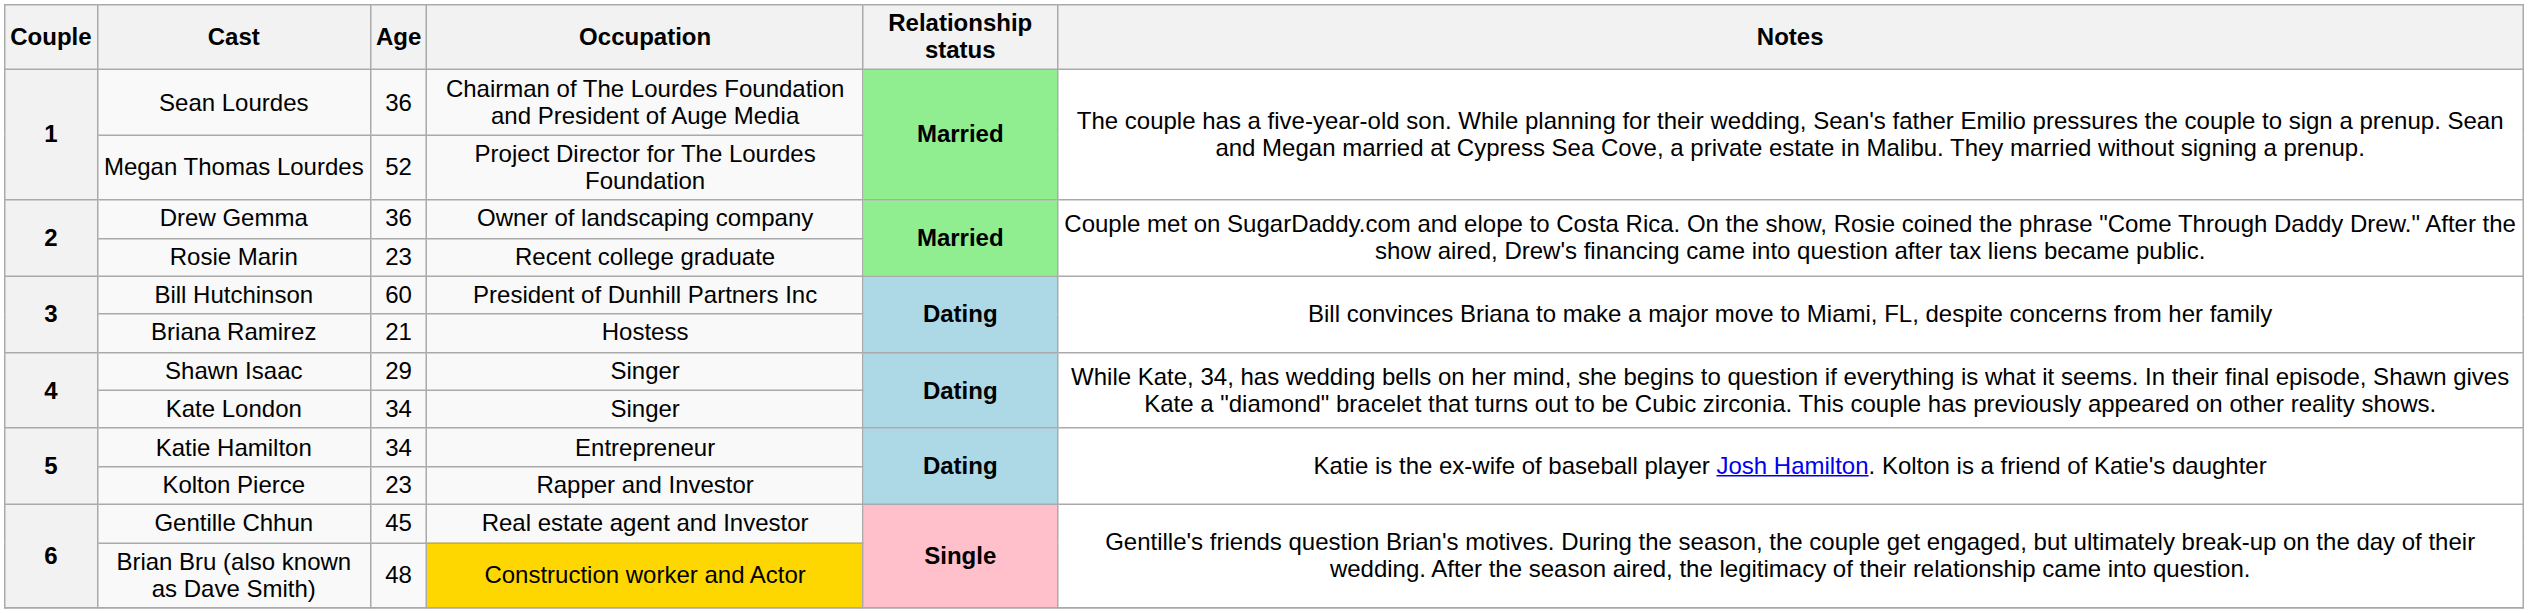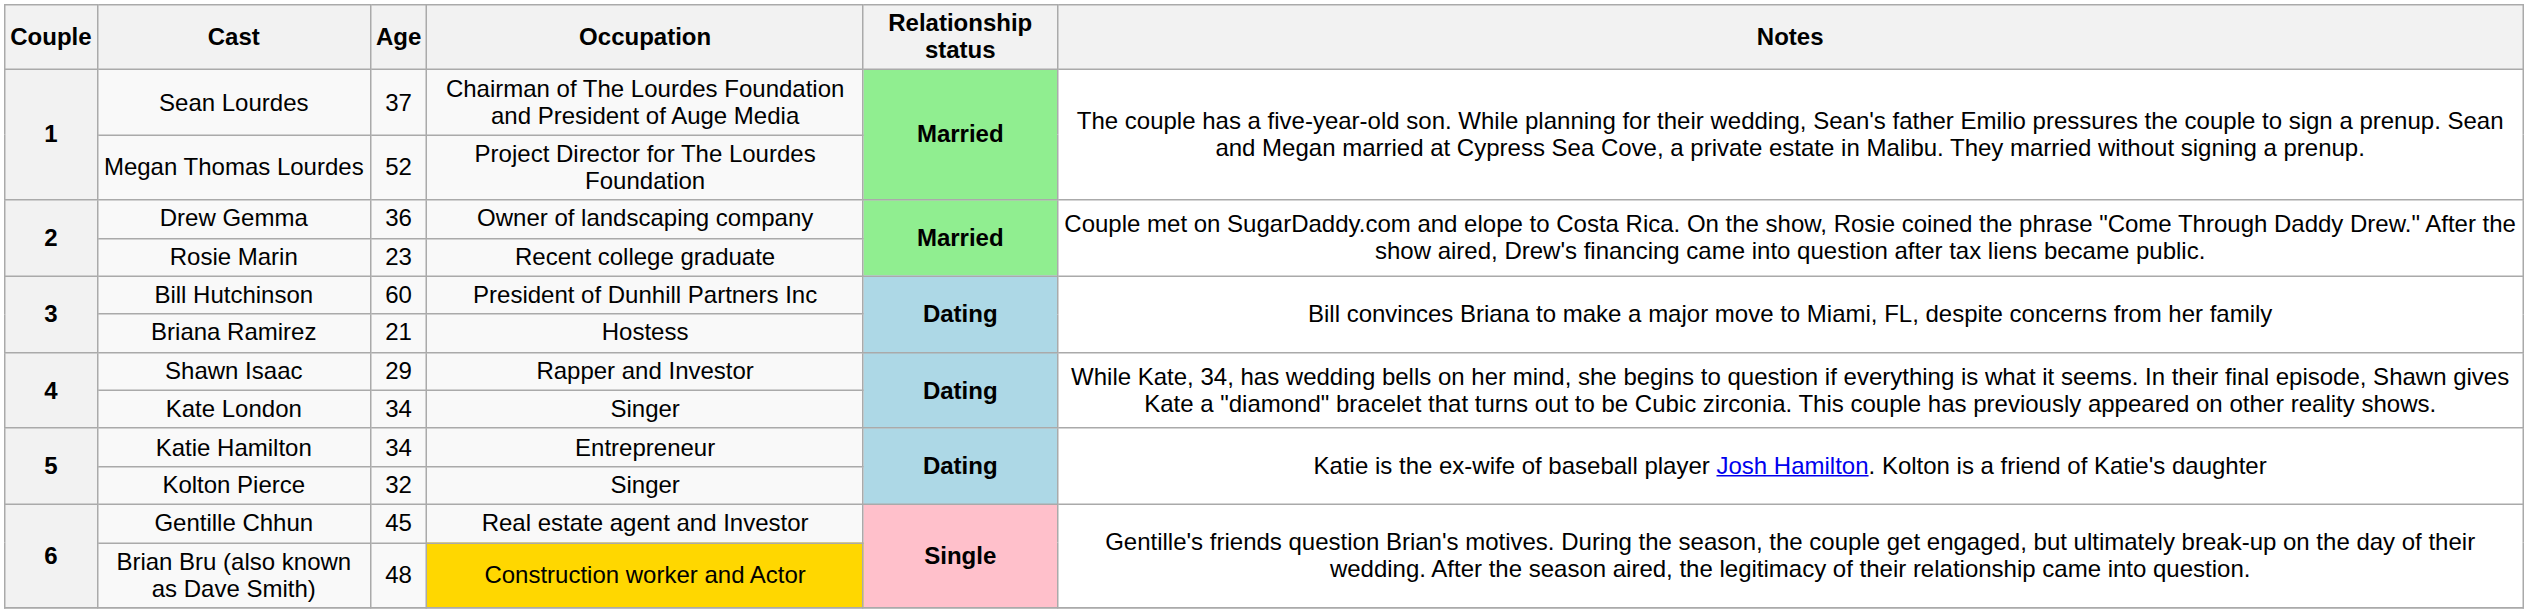 <table class="wikitable plainrowheaders" style="text-align:center; font-size:100%; width:105em;">
 <tr>
 <th>Couple</th>
 <th>Cast</th>
 <th>Age</th>
 <th>Occupation</th>
 <th>Relationship status</th>
 <th>Notes</th>
 </tr>
 <tr>
 <th rowspan="2">1</th>
 <td>Sean Lourdes </td>
-<td>36</td>
+<td>37</td>
 <td>Chairman of The Lourdes Foundation and President of Auge Media</td>
 <th rowspan="2" style="background:lightgreen;">Married</th>
 <td rowspan="2" style="background:white;">The couple has a five-year-old son. While planning for their wedding, Sean's father Emilio pressures the couple to sign a prenup. Sean and Megan married at Cypress Sea Cove, a private estate in Malibu. They married without signing a prenup.</td>
 </tr>
 <tr>
 <td>Megan Thomas Lourdes</td>
 <td>52</td>
 <td>Project Director for The Lourdes Foundation</td>
 </tr>
 <tr>
 <th rowspan="2">2</th>
 <td>Drew Gemma</td>
 <td>36</td>
 <td>Owner of landscaping company</td>
 <th rowspan="2" style="background:lightgreen;">Married</th>
 <td rowspan="2" style="background:white;">Couple met on SugarDaddy.com and elope to Costa Rica. On the show, Rosie coined the phrase "Come Through Daddy Drew." After the show aired, Drew's financing came into question after tax liens became public.</td>
 </tr>
 <tr>
 <td>Rosie Marin</td>
 <td>23</td>
 <td>Recent college graduate</td>
 </tr>
 <tr>
 <th rowspan="2">3</th>
 <td>Bill Hutchinson</td>
 <td>60</td>
 <td>President of Dunhill Partners Inc</td>
 <th rowspan="2" style="background:lightblue;">Dating</th>
 <td rowspan="2" style="background:white;">Bill convinces Briana to make a major move to Miami, FL, despite concerns from her family</td>
 </tr>
 <tr>
 <td>Briana Ramirez</td>
 <td>21</td>
 <td>Hostess</td>
 </tr>
 <tr>
 <th rowspan="2">4</th>
 <td>Shawn Isaac</td>
 <td>29</td>
-<td>Singer</td>
+<td>Rapper and Investor</td>
 <th rowspan="2" style="background:lightblue;">Dating</th>
 <td rowspan="2" style="background:white;">While Kate, 34, has wedding bells on her mind, she begins to question if everything is what it seems. In their final episode, Shawn gives Kate a "diamond" bracelet that turns out to be Cubic zirconia. This couple has previously appeared on other reality shows.</td>
 </tr>
 <tr>
 <td>Kate London</td>
 <td>34</td>
 <td>Singer</td>
 </tr>
 <tr>
 <th rowspan="2">5</th>
 <td>Katie Hamilton</td>
 <td>34</td>
 <td>Entrepreneur</td>
 <th rowspan="2" style="background:lightblue;">Dating</th>
 <td rowspan="2" style="background:white;">Katie is the ex-wife of baseball player <a href='#'>Josh Hamilton</a>. Kolton is a friend of Katie's daughter</td>
 </tr>
 <tr>
 <td>Kolton Pierce</td>
-<td>23</td>
-<td>Rapper and Investor</td>
+<td>32</td>
+<td>Singer</td>
 </tr>
 <tr>
 <th rowspan="2">6</th>
 <td>Gentille Chhun</td>
 <td>45</td>
 <td>Real estate agent and Investor</td>
 <th rowspan="2" style="background:pink;">Single</th>
 <td rowspan="2" style="background:white;">Gentille's friends question Brian's motives. During the season, the couple get engaged, but ultimately break-up on the day of their wedding. After the season aired, the legitimacy of their relationship came into question.</td>
 </tr>
 <tr>
 <td>Brian Bru (also known as Dave Smith)</td>
 <td>48</td>
 <td style="background: gold;">Construction worker and Actor</td>
 </tr>
 <tr>
 </tr>
 </table>
